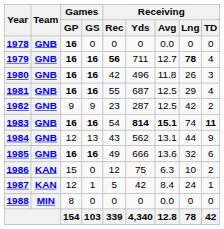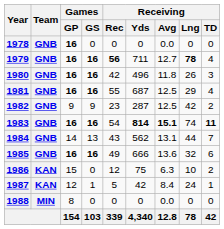 <table class="wikitable" style="text-align:center">
 <tr>
 <th rowspan="2">Year</th>
 <th rowspan="2">Team</th>
 <th colspan="2">Games</th>
 <th colspan="5">Receiving</th>
 </tr>
 <tr>
 <th>GP</th>
 <th>GS</th>
 <th>Rec</th>
 <th>Yds</th>
 <th>Avg</th>
 <th>Lng</th>
 <th>TD</th>
 </tr>
 <tr>
 <th><a href='#'>1978</a></th>
 <th><a href='#'>GNB</a></th>
 <td><strong>16</strong></td>
 <td>0</td>
 <td>0</td>
 <td>0</td>
 <td>0.0</td>
 <td>0</td>
 <td>0</td>
 </tr>
 <tr>
 <th><a href='#'>1979</a></th>
 <th><a href='#'>GNB</a></th>
 <td><strong>16</strong></td>
 <td><strong>16</strong></td>
 <td><strong>56</strong></td>
 <td>711</td>
 <td>12.7</td>
 <td><strong>78</strong></td>
 <td>4</td>
 </tr>
 <tr>
 <th><a href='#'>1980</a></th>
 <th><a href='#'>GNB</a></th>
 <td><strong>16</strong></td>
 <td><strong>16</strong></td>
 <td>42</td>
 <td>496</td>
 <td>11.8</td>
 <td>26</td>
 <td>3</td>
 </tr>
 <tr>
 <th><a href='#'>1981</a></th>
 <th><a href='#'>GNB</a></th>
 <td><strong>16</strong></td>
 <td><strong>16</strong></td>
 <td>55</td>
 <td>687</td>
 <td>12.5</td>
 <td>29</td>
 <td>4</td>
 </tr>
 <tr>
 <th><a href='#'>1982</a></th>
 <th><a href='#'>GNB</a></th>
 <td>9</td>
 <td>9</td>
 <td>23</td>
 <td>287</td>
 <td>12.5</td>
 <td>42</td>
 <td>2</td>
 </tr>
 <tr>
 <th><a href='#'>1983</a></th>
 <th><a href='#'>GNB</a></th>
 <td><strong>16</strong></td>
 <td><strong>16</strong></td>
 <td>54</td>
 <td><strong>814</strong></td>
 <td><strong>15.1</strong></td>
 <td>74</td>
 <td><strong>11</strong></td>
 </tr>
 <tr>
 <th><a href='#'>1984</a></th>
 <th><a href='#'>GNB</a></th>
-<td>12</td>
+<td>14</td>
 <td>13</td>
 <td>43</td>
 <td>562</td>
 <td>13.1</td>
 <td>44</td>
-<td>9</td>
+<td>7</td>
 </tr>
 <tr>
 <th><a href='#'>1985</a></th>
 <th><a href='#'>GNB</a></th>
 <td><strong>16</strong></td>
 <td><strong>16</strong></td>
 <td>49</td>
 <td>666</td>
 <td>13.6</td>
 <td>32</td>
 <td>6</td>
 </tr>
 <tr>
 <th><a href='#'>1986</a></th>
 <th><a href='#'>KAN</a></th>
 <td>15</td>
 <td>0</td>
 <td>12</td>
 <td>75</td>
 <td>6.3</td>
 <td>10</td>
 <td>2</td>
 </tr>
 <tr>
 <th><a href='#'>1987</a></th>
 <th><a href='#'>KAN</a></th>
 <td>12</td>
 <td>1</td>
 <td>5</td>
 <td>42</td>
 <td>8.4</td>
 <td>24</td>
 <td>1</td>
 </tr>
 <tr>
 <th><a href='#'>1988</a></th>
 <th><a href='#'>MIN</a></th>
 <td>8</td>
 <td>0</td>
 <td>0</td>
 <td>0</td>
 <td>0.0</td>
 <td>0</td>
 <td>0</td>
 </tr>
 <tr>
 <th colspan="2"></th>
 <th>154</th>
 <th>103</th>
 <th>339</th>
 <th>4,340</th>
 <th>12.8</th>
 <th>78</th>
 <th>42</th>
 </tr>
 </table>
